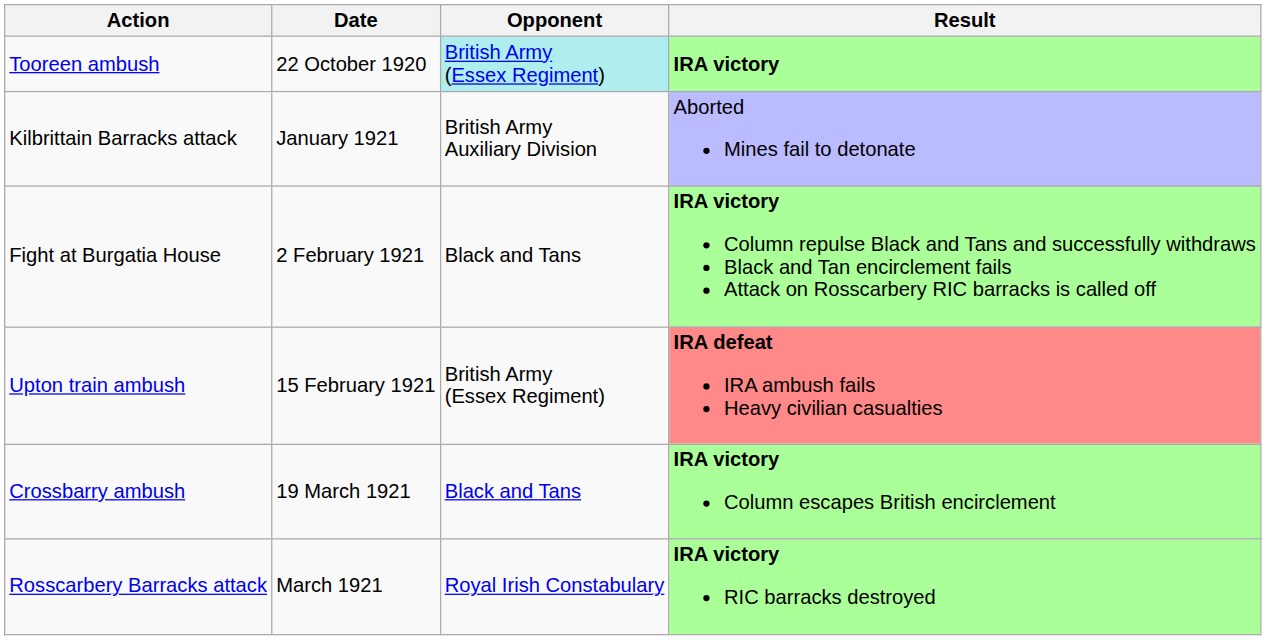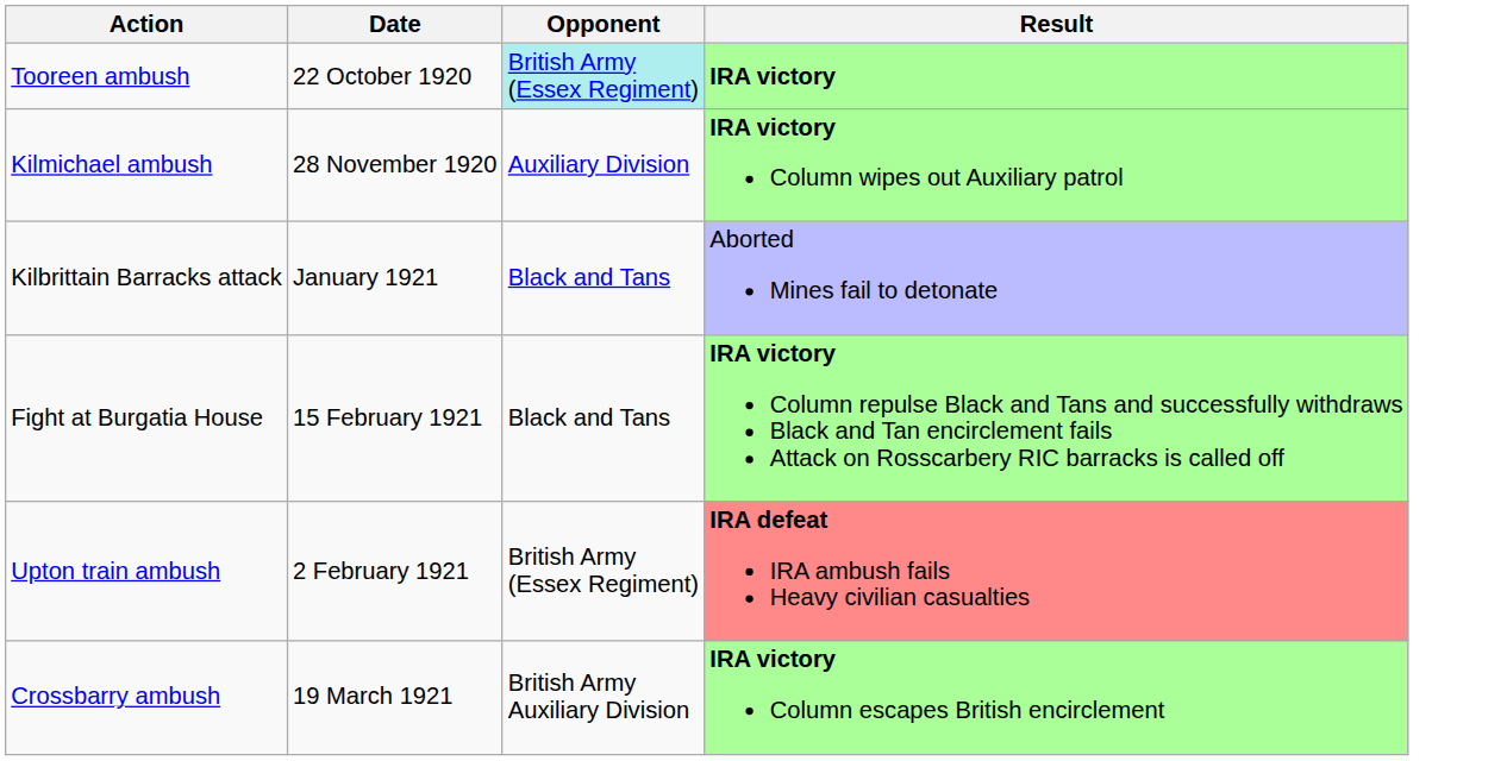 <table class="wikitable">
 <tr>
 <th>Action</th>
 <th>Date</th>
 <th>Opponent</th>
 <th>Result</th>
 </tr>
 <tr>
 <td><a href='#'>Tooreen ambush</a></td>
 <td>22 October 1920</td>
 <td style="background: paleturquoise;"><a href='#'>British Army</a><br>(<a href='#'>Essex Regiment</a>)</td>
 <td style="Background:#AF9"><strong>IRA victory</strong></td>
 </tr>
 <tr>
+<td><a href='#'>Kilmichael ambush</a></td>
+<td>28 November 1920</td>
+<td><a href='#'>Auxiliary Division</a></td>
+<td style="Background:#AF9"><strong>IRA victory</strong><br><ul><li>Column wipes out Auxiliary patrol</li></ul></td>
+</tr>
+<tr>
 <td>Kilbrittain Barracks attack</td>
 <td>January 1921</td>
-<td>British Army<br>Auxiliary Division</td>
+<td><a href='#'>Black and Tans</a></td>
 <td style="Background:#BBF">Aborted<br><ul><li>Mines fail to detonate</li></ul></td>
 </tr>
 <tr>
 <td>Fight at Burgatia House</td>
-<td>2 February 1921</td>
+<td>15 February 1921</td>
 <td>Black and Tans</td>
 <td style="Background:#AF9"><strong>IRA victory</strong><br><ul><li>Column repulse Black and Tans and successfully withdraws</li><li>Black and Tan encirclement fails</li><li>Attack on Rosscarbery RIC barracks is called off</li></ul></td>
 </tr>
 <tr>
 <td><a href='#'>Upton train ambush</a></td>
-<td>15 February 1921</td>
+<td>2 February 1921</td>
 <td>British Army<br>(Essex Regiment)</td>
 <td style="background:#F88"><strong>IRA defeat</strong><br><ul><li>IRA ambush fails</li><li>Heavy civilian casualties</li></ul></td>
 </tr>
 <tr>
 <td><a href='#'>Crossbarry ambush</a></td>
 <td>19 March 1921</td>
-<td><a href='#'>Black and Tans</a></td>
+<td>British Army<br>Auxiliary Division</td>
 <td style="Background:#AF9"><strong>IRA victory</strong><br><ul><li>Column escapes British encirclement</li></ul></td>
 </tr>
-<tr>
-<td><a href='#'>Rosscarbery Barracks attack</a></td>
-<td>March 1921</td>
-<td><a href='#'>Royal Irish Constabulary</a></td>
-<td style="Background:#AF9"><strong>IRA victory</strong><br><ul><li>RIC barracks destroyed</li></ul></td>
-</tr>
 </table>
